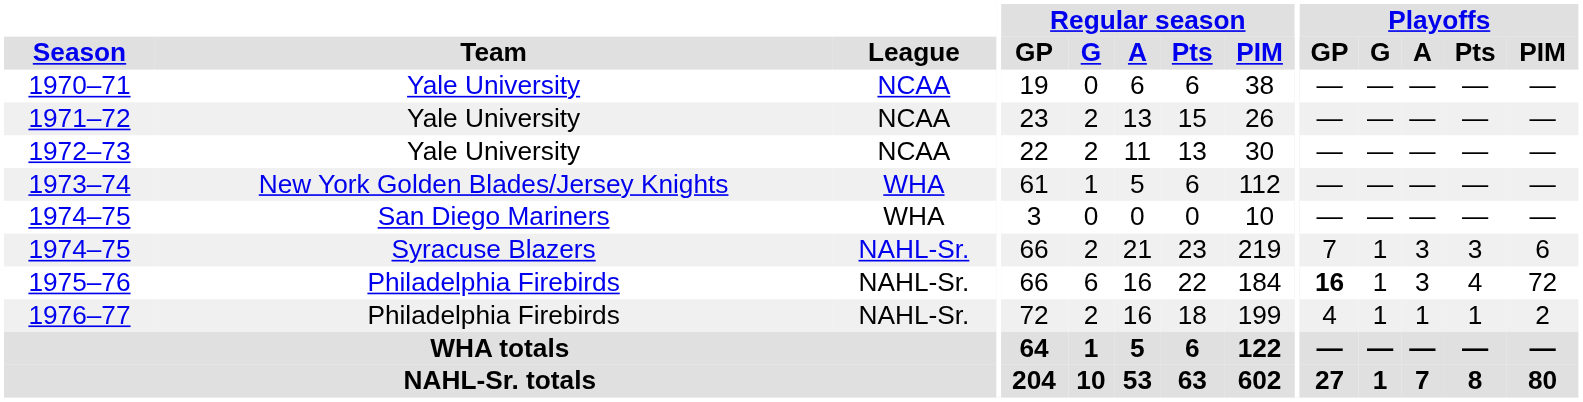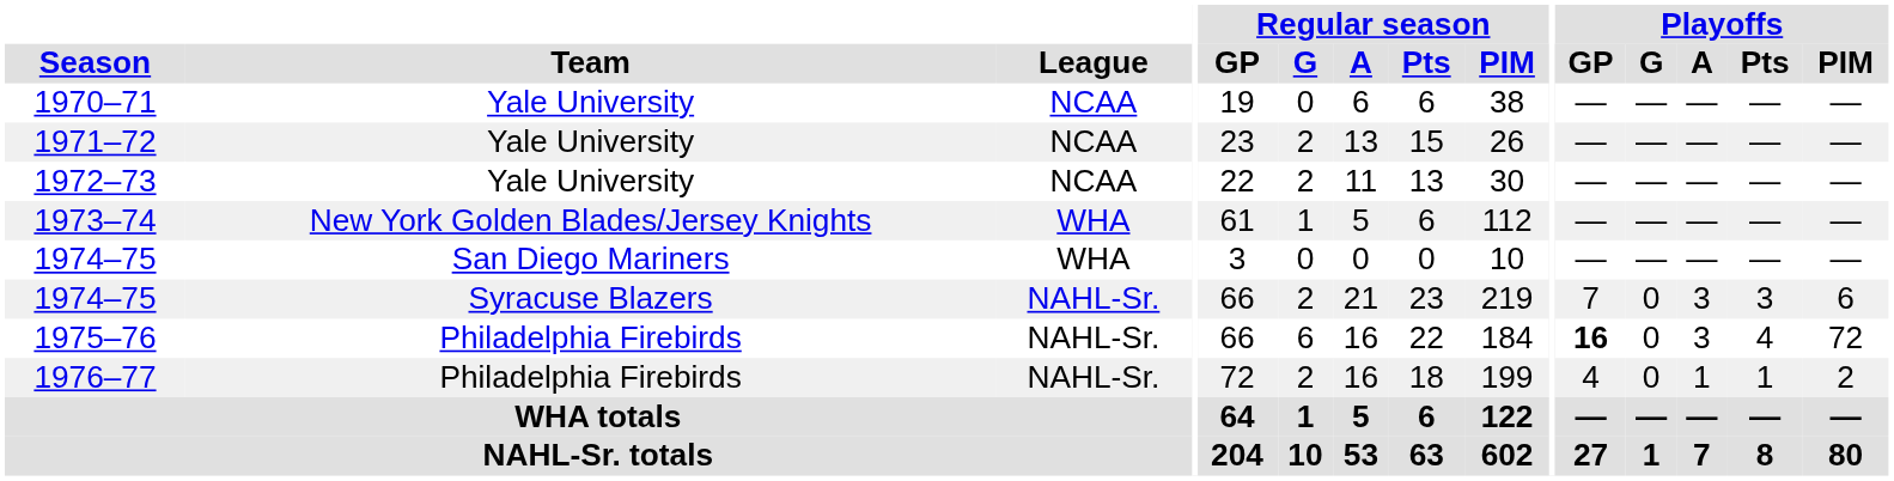 <table border="0" cellpadding="1" cellspacing="0" style="text-align:center; width:60em">
 <tr bgcolor="#e0e0e0">
 <th colspan="3" bgcolor="#ffffff"></th>
 <th rowspan="99" bgcolor="#ffffff"></th>
 <th colspan="5"><a href='#'>Regular season</a></th>
 <th rowspan="99" bgcolor="#ffffff"></th>
 <th colspan="5"><a href='#'>Playoffs</a></th>
 </tr>
 <tr bgcolor="#e0e0e0">
 <th><a href='#'>Season</a></th>
 <th>Team</th>
 <th>League</th>
 <th>GP</th>
 <th><a href='#'>G</a></th>
 <th><a href='#'>A</a></th>
 <th><a href='#'>Pts</a></th>
 <th><a href='#'>PIM</a></th>
 <th>GP</th>
 <th>G</th>
 <th>A</th>
 <th>Pts</th>
 <th>PIM</th>
 </tr>
 <tr>
 <td><a href='#'>1970–71</a></td>
 <td><a href='#'>Yale University</a></td>
 <td><a href='#'>NCAA</a></td>
 <td>19</td>
 <td>0</td>
 <td>6</td>
 <td>6</td>
 <td>38</td>
 <td>—</td>
 <td>—</td>
 <td>—</td>
 <td>—</td>
 <td>—</td>
 </tr>
 <tr bgcolor="#f0f0f0">
 <td><a href='#'>1971–72</a></td>
 <td>Yale University</td>
 <td>NCAA</td>
 <td>23</td>
 <td>2</td>
 <td>13</td>
 <td>15</td>
 <td>26</td>
 <td>—</td>
 <td>—</td>
 <td>—</td>
 <td>—</td>
 <td>—</td>
 </tr>
 <tr>
 <td><a href='#'>1972–73</a></td>
 <td>Yale University</td>
 <td>NCAA</td>
 <td>22</td>
 <td>2</td>
 <td>11</td>
 <td>13</td>
 <td>30</td>
 <td>—</td>
 <td>—</td>
 <td>—</td>
 <td>—</td>
 <td>—</td>
 </tr>
 <tr bgcolor="#f0f0f0">
 <td><a href='#'>1973–74</a></td>
 <td><a href='#'>New York Golden Blades/Jersey Knights</a></td>
 <td><a href='#'>WHA</a></td>
 <td>61</td>
 <td>1</td>
 <td>5</td>
 <td>6</td>
 <td>112</td>
 <td>—</td>
 <td>—</td>
 <td>—</td>
 <td>—</td>
 <td>—</td>
 </tr>
 <tr>
 <td><a href='#'>1974–75</a></td>
 <td><a href='#'>San Diego Mariners</a></td>
 <td>WHA</td>
 <td>3</td>
 <td>0</td>
 <td>0</td>
 <td>0</td>
 <td>10</td>
 <td>—</td>
 <td>—</td>
 <td>—</td>
 <td>—</td>
 <td>—</td>
 </tr>
 <tr bgcolor="#f0f0f0">
 <td><a href='#'>1974–75</a></td>
 <td><a href='#'>Syracuse Blazers</a></td>
 <td><a href='#'>NAHL-Sr.</a></td>
 <td>66</td>
 <td>2</td>
 <td>21</td>
 <td>23</td>
 <td>219</td>
 <td>7</td>
-<td>1</td>
+<td>0</td>
 <td>3</td>
 <td>3</td>
 <td>6</td>
 </tr>
 <tr>
 <td><a href='#'>1975–76</a></td>
 <td><a href='#'>Philadelphia Firebirds</a></td>
 <td>NAHL-Sr.</td>
 <td>66</td>
 <td>6</td>
 <td>16</td>
 <td>22</td>
 <td>184</td>
 <td><strong>16</strong></td>
-<td>1</td>
+<td>0</td>
 <td>3</td>
 <td>4</td>
 <td>72</td>
 </tr>
 <tr bgcolor="#f0f0f0">
 <td><a href='#'>1976–77</a></td>
 <td>Philadelphia Firebirds</td>
 <td>NAHL-Sr.</td>
 <td>72</td>
 <td>2</td>
 <td>16</td>
 <td>18</td>
 <td>199</td>
 <td>4</td>
-<td>1</td>
+<td>0</td>
 <td>1</td>
 <td>1</td>
 <td>2</td>
 </tr>
 <tr>
 </tr>
 <tr ALIGN="center" bgcolor="#e0e0e0">
 <th colspan="3">WHA totals</th>
 <th ALIGN="center">64</th>
 <th ALIGN="center">1</th>
 <th ALIGN="center">5</th>
 <th ALIGN="center">6</th>
 <th ALIGN="center">122</th>
 <th ALIGN="center">—</th>
 <th ALIGN="center">—</th>
 <th ALIGN="center">—</th>
 <th ALIGN="center">—</th>
 <th ALIGN="center">—</th>
 </tr>
 <tr>
 </tr>
 <tr ALIGN="center" bgcolor="#e0e0e0">
 <th colspan="3">NAHL-Sr. totals</th>
 <th ALIGN="center">204</th>
 <th ALIGN="center">10</th>
 <th ALIGN="center">53</th>
 <th ALIGN="center">63</th>
 <th ALIGN="center">602</th>
 <th ALIGN="center">27</th>
 <th ALIGN="center">1</th>
 <th ALIGN="center">7</th>
 <th ALIGN="center">8</th>
 <th ALIGN="center">80</th>
 </tr>
 </table>
